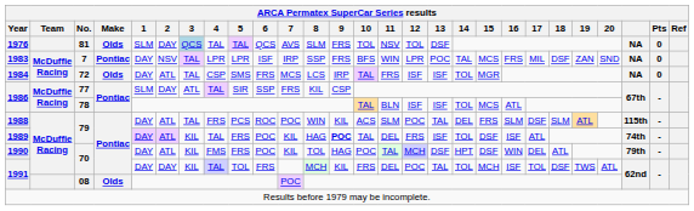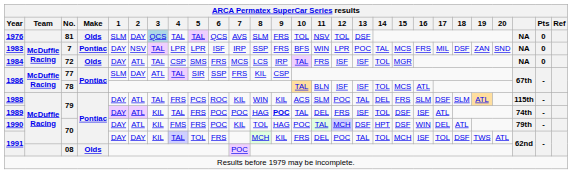 <table class="wikitable" style="text-align:center; font-size:75%">
 <tr>
 <th colspan=45><a href='#'>ARCA Permatex SuperCar Series</a> results</th>
 </tr>
 <tr>
 <th>Year</th>
 <th>Team</th>
 <th>No.</th>
 <th>Make</th>
 <th>1</th>
 <th>2</th>
 <th>3</th>
 <th>4</th>
 <th>5</th>
 <th>6</th>
 <th>7</th>
 <th>8</th>
 <th>9</th>
 <th>10</th>
 <th>11</th>
 <th>12</th>
 <th>13</th>
 <th>14</th>
 <th>15</th>
 <th>16</th>
 <th>17</th>
 <th>18</th>
 <th>19</th>
 <th>20</th>
 <th></th>
 <th>Pts</th>
 <th>Ref</th>
 </tr>
 <tr>
 <th><a href='#'>1976</a></th>
 <th></th>
 <th>81</th>
 <th><a href='#'>Olds</a></th>
 <td><a href='#'>SLM</a></td>
 <td><a href='#'>DAY</a></td>
 <td style="background: lightblue;"><a href='#'>QCS</a></td>
 <td><a href='#'>TAL</a></td>
 <td style="background:#EFCFFF;"><a href='#'>TAL</a><br></td>
 <td><a href='#'>QCS</a></td>
 <td><a href='#'>AVS</a></td>
 <td><a href='#'>SLM</a></td>
 <td><a href='#'>FRS</a></td>
 <td><a href='#'>TOL</a></td>
 <td><a href='#'>NSV</a></td>
 <td><a href='#'>TOL</a></td>
 <td><a href='#'>DSF</a></td>
 <td colspan=7></td>
 <th>NA</th>
 <th>0</th>
 <th></th>
 </tr>
 <tr>
 <th><a href='#'>1983</a></th>
 <th rowspan=2><a href='#'>McDuffie Racing</a></th>
 <th>7</th>
 <th><a href='#'>Pontiac</a></th>
 <td><a href='#'>DAY</a></td>
 <td><a href='#'>NSV</a></td>
 <td style="background:#EFCFFF;"><a href='#'>TAL</a><br></td>
 <td><a href='#'>LPR</a></td>
 <td><a href='#'>LPR</a></td>
 <td><a href='#'>ISF</a></td>
 <td><a href='#'>IRP</a></td>
 <td><a href='#'>SSP</a></td>
 <td><a href='#'>FRS</a></td>
 <td><a href='#'>BFS</a></td>
 <td><a href='#'>WIN</a></td>
 <td><a href='#'>LPR</a></td>
 <td><a href='#'>POC</a></td>
 <td><a href='#'>TAL</a></td>
 <td><a href='#'>MCS</a></td>
 <td><a href='#'>FRS</a></td>
 <td><a href='#'>MIL</a></td>
 <td><a href='#'>DSF</a></td>
 <td><a href='#'>ZAN</a></td>
 <td><a href='#'>SND</a></td>
 <th>NA</th>
 <th>0</th>
 <th></th>
 </tr>
 <tr>
 <th><a href='#'>1984</a></th>
 <th>72</th>
 <th><a href='#'>Olds</a></th>
 <td><a href='#'>DAY</a></td>
 <td><a href='#'>ATL</a></td>
 <td><a href='#'>TAL</a></td>
 <td><a href='#'>CSP</a></td>
 <td><a href='#'>SMS</a></td>
 <td><a href='#'>FRS</a></td>
 <td><a href='#'>MCS</a></td>
 <td><a href='#'>LCS</a></td>
 <td><a href='#'>IRP</a></td>
 <td style="background:#EFCFFF;"><a href='#'>TAL</a><br></td>
 <td><a href='#'>FRS</a></td>
 <td><a href='#'>ISF</a></td>
 <td><a href='#'>ISF</a></td>
 <td><a href='#'>TOL</a></td>
 <td><a href='#'>MGR</a></td>
 <td colspan=5></td>
 <th>NA</th>
 <th>0</th>
 <th></th>
 </tr>
 <tr>
 <th rowspan=2><a href='#'>1986</a></th>
 <th rowspan=2><a href='#'>McDuffie Racing</a></th>
 <th>77</th>
 <th rowspan=2><a href='#'>Pontiac</a></th>
 <td><a href='#'>SLM</a></td>
 <td><a href='#'>DAY</a></td>
 <td><a href='#'>ATL</a></td>
 <td style="background:#EFCFFF;"><a href='#'>TAL</a><br></td>
 <td><a href='#'>SIR</a></td>
 <td><a href='#'>SSP</a></td>
 <td><a href='#'>FRS</a></td>
 <td><a href='#'>KIL</a></td>
 <td><a href='#'>CSP</a></td>
 <td colspan=11></td>
 <th rowspan=2>67th</th>
 <th rowspan=2>-</th>
 <th rowspan=2></th>
 </tr>
 <tr>
 <th>78</th>
 <td colspan=9></td>
 <td style="background:#FFDF9F;"><a href='#'>TAL</a><br></td>
 <td><a href='#'>BLN</a></td>
 <td><a href='#'>ISF</a></td>
 <td><a href='#'>ISF</a></td>
 <td><a href='#'>TOL</a></td>
 <td><a href='#'>MCS</a></td>
 <td><a href='#'>ATL</a></td>
 <td colspan=4></td>
 </tr>
 <tr>
 <th><a href='#'>1988</a></th>
 <th rowspan=4><a href='#'>McDuffie Racing</a></th>
 <th rowspan=2>79</th>
 <th rowspan=4><a href='#'>Pontiac</a></th>
 <td><a href='#'>DAY</a></td>
 <td><a href='#'>ATL</a></td>
 <td><a href='#'>TAL</a></td>
 <td><a href='#'>FRS</a></td>
 <td><a href='#'>PCS</a></td>
 <td><a href='#'>ROC</a></td>
-<td><a href='#'>POC</a></td>
+<td><a href='#'>KIL</a></td>
 <td><a href='#'>WIN</a></td>
 <td><a href='#'>KIL</a></td>
 <td><a href='#'>ACS</a></td>
 <td><a href='#'>SLM</a></td>
 <td><a href='#'>POC</a></td>
 <td><a href='#'>TAL</a></td>
 <td><a href='#'>DEL</a></td>
 <td><a href='#'>FRS</a></td>
 <td><a href='#'>SLM</a></td>
 <td><a href='#'>DSF</a></td>
 <td><a href='#'>SLM</a></td>
 <td style="background:#FFDF9F;"><a href='#'>ATL</a><br></td>
 <td></td>
 <th>115th</th>
 <th>-</th>
 <th></th>
 </tr>
 <tr>
 <th><a href='#'>1989</a></th>
 <td style="background:#EFCFFF;"><a href='#'>DAY</a><br></td>
 <td style="background:#EFCFFF;"><a href='#'>ATL</a><br></td>
 <td><a href='#'>KIL</a></td>
 <td><a href='#'>TAL</a></td>
 <td><a href='#'>FRS</a></td>
 <td><a href='#'>POC</a></td>
-<td><a href='#'>KIL</a></td>
+<td><a href='#'>POC</a></td>
 <td><a href='#'>HAG</a></td>
 <td><strong><a href='#'>POC</a></strong></td>
 <td><a href='#'>TAL</a></td>
 <td><a href='#'>DEL</a></td>
 <td><a href='#'>FRS</a></td>
 <td><a href='#'>ISF</a></td>
 <td><a href='#'>TOL</a></td>
 <td><a href='#'>DSF</a></td>
 <td><a href='#'>ISF</a></td>
 <td><a href='#'>ATL</a></td>
 <td colspan=3></td>
 <th>74th</th>
 <th>-</th>
 <th></th>
 </tr>
 <tr>
 <th><a href='#'>1990</a></th>
 <th rowspan=2>70</th>
 <td><a href='#'>DAY</a></td>
 <td><a href='#'>ATL</a></td>
 <td><a href='#'>KIL</a></td>
 <td><a href='#'>FMS</a></td>
 <td><a href='#'>FRS</a></td>
 <td><a href='#'>POC</a></td>
 <td><a href='#'>KIL</a></td>
 <td><a href='#'>TOL</a></td>
 <td><a href='#'>HAG</a></td>
 <td><a href='#'>POC</a></td>
 <td style="background:#DFFFDF;"><a href='#'>TAL</a><br></td>
 <td style="background:#CFCFFF;"><a href='#'>MCH</a><br></td>
 <td><a href='#'>DSF</a></td>
 <td><a href='#'>HPT</a></td>
 <td><a href='#'>DSF</a></td>
 <td><a href='#'>WIN</a></td>
 <td><a href='#'>DEL</a></td>
 <td><a href='#'>ATL</a></td>
 <td colspan=2></td>
 <th>79th</th>
 <th>-</th>
 <th></th>
 </tr>
 <tr>
 <th rowspan=2><a href='#'>1991</a></th>
 <td><a href='#'>DAY</a></td>
 <td><a href='#'>DAY</a></td>
 <td><a href='#'>KIL</a></td>
 <td style="background:#CFCFFF;"><a href='#'>TAL</a><br></td>
 <td><a href='#'>TOL</a></td>
 <td><a href='#'>FRS</a></td>
 <td></td>
 <td style="background:#DFFFDF;"><a href='#'>MCH</a><br></td>
 <td><a href='#'>KIL</a></td>
 <td><a href='#'>FRS</a></td>
 <td><a href='#'>DEL</a></td>
 <td><a href='#'>POC</a></td>
 <td><a href='#'>TAL</a></td>
 <td><a href='#'>TOL</a></td>
 <td><a href='#'>MCH</a></td>
 <td><a href='#'>ISF</a></td>
 <td><a href='#'>TOL</a></td>
 <td><a href='#'>DSF</a></td>
 <td><a href='#'>TWS</a></td>
 <td><a href='#'>ATL</a></td>
 <th rowspan=2>62nd</th>
 <th rowspan=2>-</th>
 <th rowspan=2></th>
 </tr>
 <tr>
 <th></th>
 <th>08</th>
 <th><a href='#'>Olds</a></th>
 <td colspan=6></td>
 <td style="background:#EFCFFF;"><a href='#'>POC</a><br></td>
 <td colspan=13></td>
 </tr>
 <tr>
 <td colspan=27>Results before 1979 may be incomplete.</td>
 </tr>
 </table>
